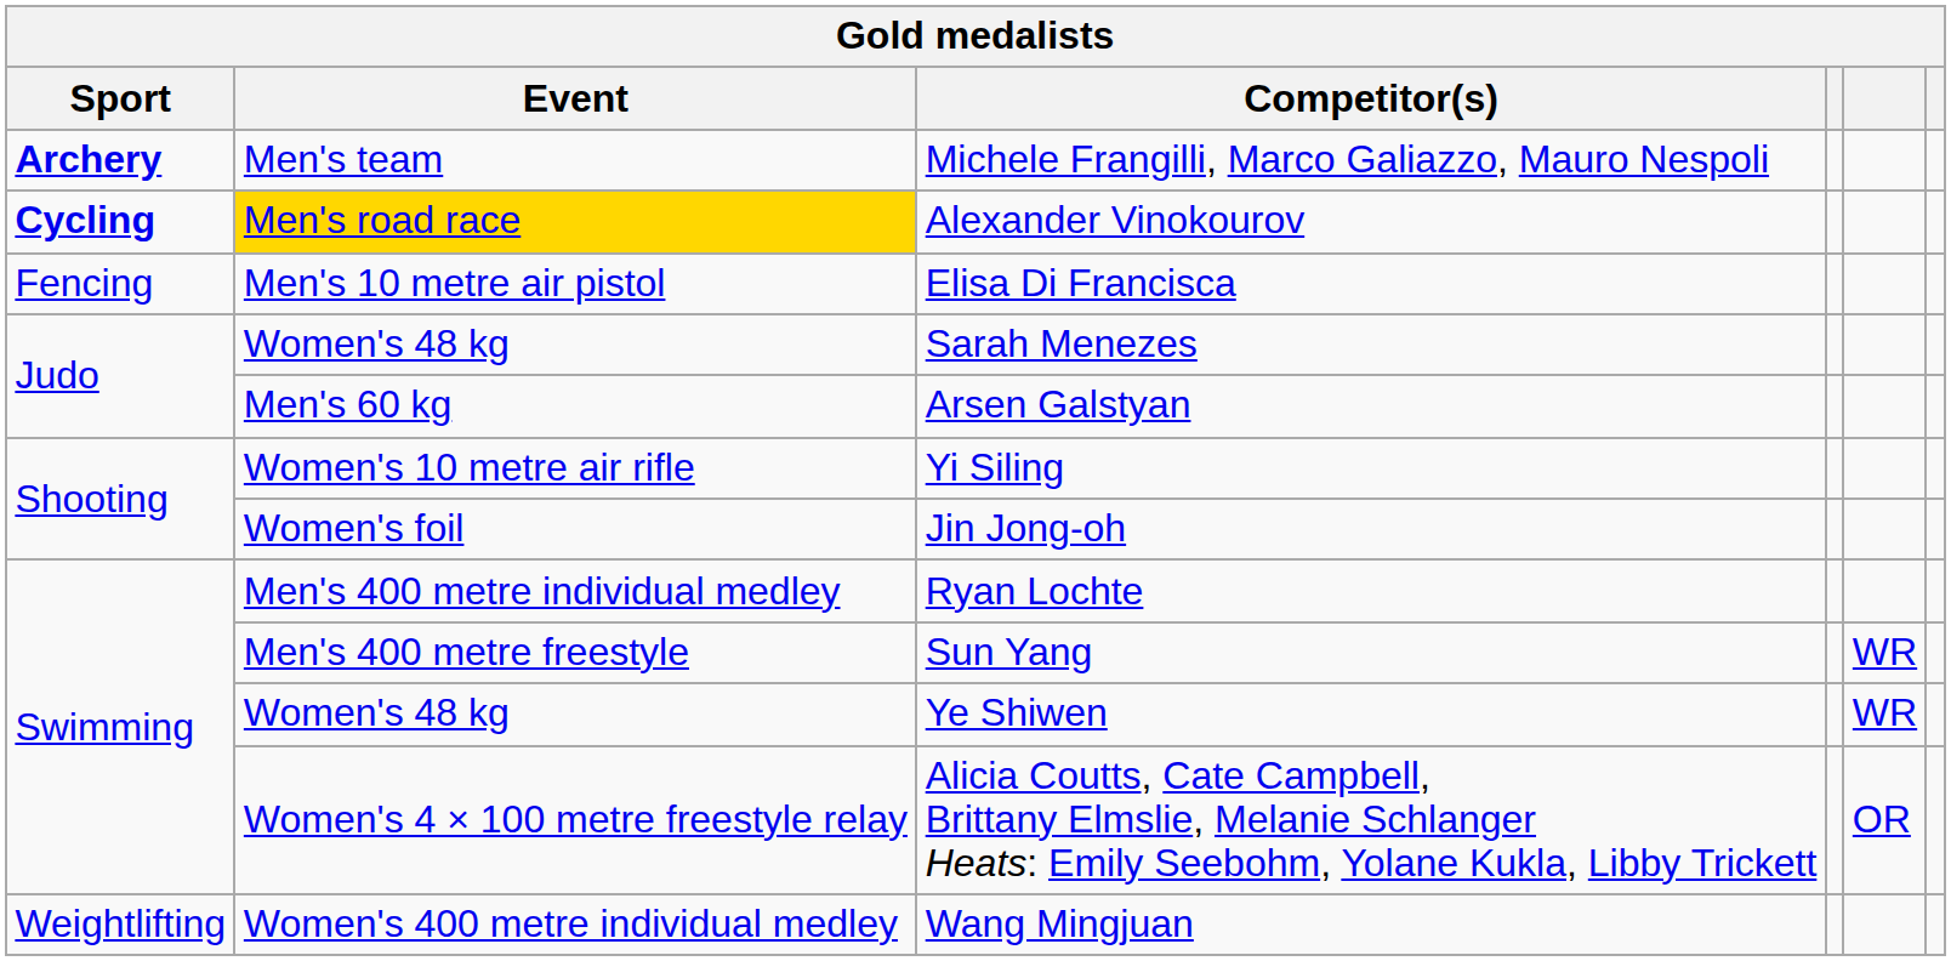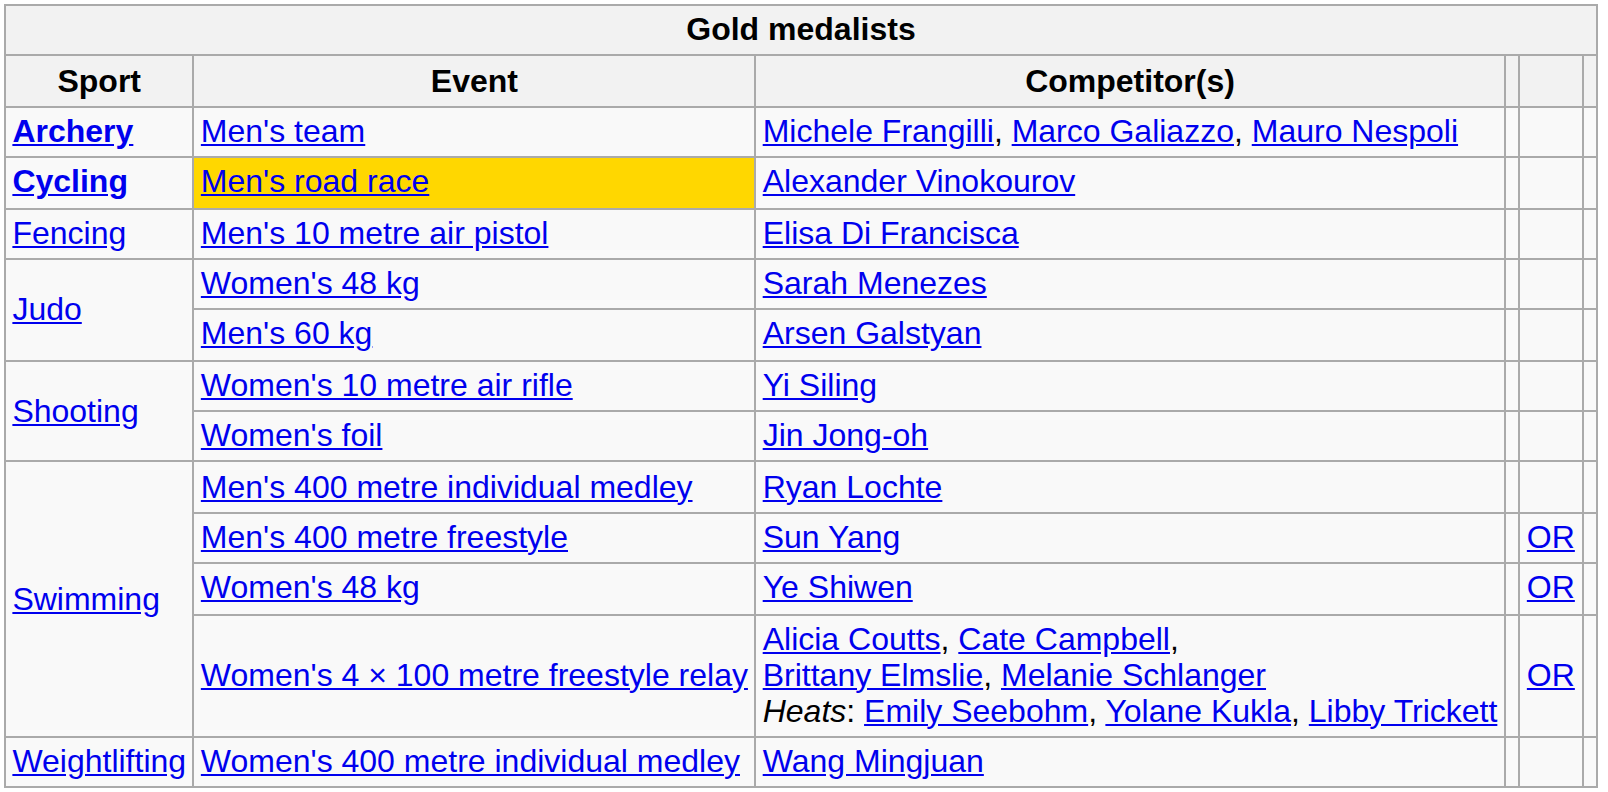 <table class="wikitable">
 <tr>
 <th colspan="6">Gold medalists</th>
 </tr>
 <tr>
 <th>Sport</th>
 <th>Event</th>
 <th>Competitor(s)</th>
 <th></th>
 <th></th>
 <th></th>
 </tr>
 <tr>
 <td><strong><a href='#'>Archery</a></strong></td>
 <td><a href='#'>Men's team</a></td>
 <td><a href='#'>Michele Frangilli</a>, <a href='#'>Marco Galiazzo</a>, <a href='#'>Mauro Nespoli</a></td>
 <td></td>
 <td></td>
 <td></td>
 </tr>
 <tr>
 <td><strong><a href='#'>Cycling</a></strong></td>
 <td style="background: gold;"><a href='#'>Men's road race</a></td>
 <td><a href='#'>Alexander Vinokourov</a></td>
 <td></td>
 <td></td>
 <td></td>
 </tr>
 <tr>
 <td><a href='#'>Fencing</a></td>
 <td><a href='#'>Men's 10 metre air pistol</a></td>
 <td><a href='#'>Elisa Di Francisca</a></td>
 <td></td>
 <td></td>
 <td></td>
 </tr>
 <tr>
 <td rowspan="2"><a href='#'>Judo</a></td>
 <td><a href='#'>Women's 48 kg</a></td>
 <td><a href='#'>Sarah Menezes</a></td>
 <td></td>
 <td></td>
 <td></td>
 </tr>
 <tr>
 <td><a href='#'>Men's 60 kg</a></td>
 <td><a href='#'>Arsen Galstyan</a></td>
 <td></td>
 <td></td>
 <td></td>
 </tr>
 <tr>
 <td rowspan="2"><a href='#'>Shooting</a></td>
 <td><a href='#'>Women's 10 metre air rifle</a></td>
 <td><a href='#'>Yi Siling</a></td>
 <td></td>
 <td></td>
 <td></td>
 </tr>
 <tr>
 <td><a href='#'>Women's foil</a></td>
 <td><a href='#'>Jin Jong-oh</a></td>
 <td></td>
 <td></td>
 <td></td>
 </tr>
 <tr>
 <td rowspan="4"><a href='#'>Swimming</a></td>
 <td><a href='#'>Men's 400 metre individual medley</a></td>
 <td><a href='#'>Ryan Lochte</a></td>
 <td></td>
 <td></td>
 <td></td>
 </tr>
 <tr>
 <td><a href='#'>Men's 400 metre freestyle</a></td>
 <td><a href='#'>Sun Yang</a></td>
 <td></td>
-<td><a href='#'>WR</a></td>
+<td><a href='#'>OR</a></td>
 <td></td>
 </tr>
 <tr>
 <td><a href='#'>Women's 48 kg</a></td>
 <td><a href='#'>Ye Shiwen</a></td>
 <td></td>
-<td><a href='#'>WR</a></td>
+<td><a href='#'>OR</a></td>
 <td></td>
 </tr>
 <tr>
 <td><a href='#'>Women's 4 × 100 metre freestyle relay</a></td>
 <td><a href='#'>Alicia Coutts</a>, <a href='#'>Cate Campbell</a>,<br><a href='#'>Brittany Elmslie</a>, <a href='#'>Melanie Schlanger</a><br><em>Heats</em>: <a href='#'>Emily Seebohm</a>, <a href='#'>Yolane Kukla</a>, <a href='#'>Libby Trickett</a></td>
 <td></td>
 <td><a href='#'>OR</a></td>
 <td></td>
 </tr>
 <tr>
 <td><a href='#'>Weightlifting</a></td>
 <td><a href='#'>Women's 400 metre individual medley</a></td>
 <td><a href='#'>Wang Mingjuan</a></td>
 <td></td>
 <td></td>
 <td></td>
 </tr>
 <tr>
 </tr>
 </table>
